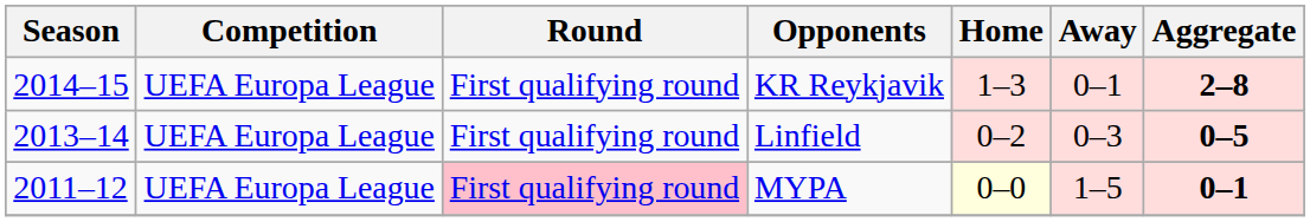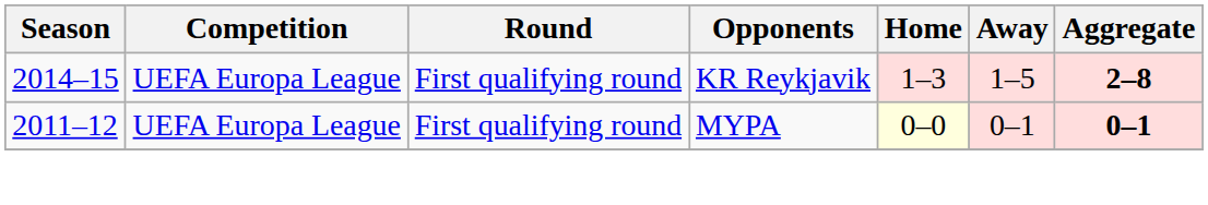 <table class="wikitable">
 <tr>
 <th>Season</th>
 <th>Competition</th>
 <th>Round</th>
 <th>Opponents</th>
 <th>Home</th>
 <th>Away</th>
 <th>Aggregate</th>
 </tr>
 <tr>
 <td><a href='#'>2014–15</a></td>
 <td><a href='#'>UEFA Europa League</a></td>
 <td><a href='#'>First qualifying round</a></td>
 <td> <a href='#'>KR Reykjavik</a></td>
 <td bgcolor="#ffdddd" style="text-align:center;">1–3</td>
-<td bgcolor="#ffdddd" style="text-align:center;">0–1</td>
+<td bgcolor="#ffdddd" style="text-align:center;">1–5</td>
 <td bgcolor="#ffdddd" style="text-align:center;"><strong>2–8</strong></td>
-</tr>
-<tr>
-<td><a href='#'>2013–14</a></td>
-<td><a href='#'>UEFA Europa League</a></td>
-<td><a href='#'>First qualifying round</a></td>
-<td> <a href='#'>Linfield</a></td>
-<td bgcolor="#ffdddd" style="text-align:center;">0–2</td>
-<td bgcolor="#ffdddd" style="text-align:center;">0–3</td>
-<td bgcolor="#ffdddd" style="text-align:center;"><strong>0–5</strong></td>
 </tr>
 <tr>
 <td><a href='#'>2011–12</a></td>
 <td><a href='#'>UEFA Europa League</a></td>
-<td style="background: pink;"><a href='#'>First qualifying round</a></td>
+<td><a href='#'>First qualifying round</a></td>
 <td> <a href='#'>MYPA</a></td>
 <td bgcolor="#ffffdd" style="text-align:center;">0–0</td>
-<td bgcolor="#ffdddd" style="text-align:center;">1–5</td>
+<td bgcolor="#ffdddd" style="text-align:center;">0–1</td>
 <td bgcolor="#ffdddd" style="text-align:center;"><strong>0–1</strong></td>
 </tr>
 <tr>
 </tr>
 </table>
